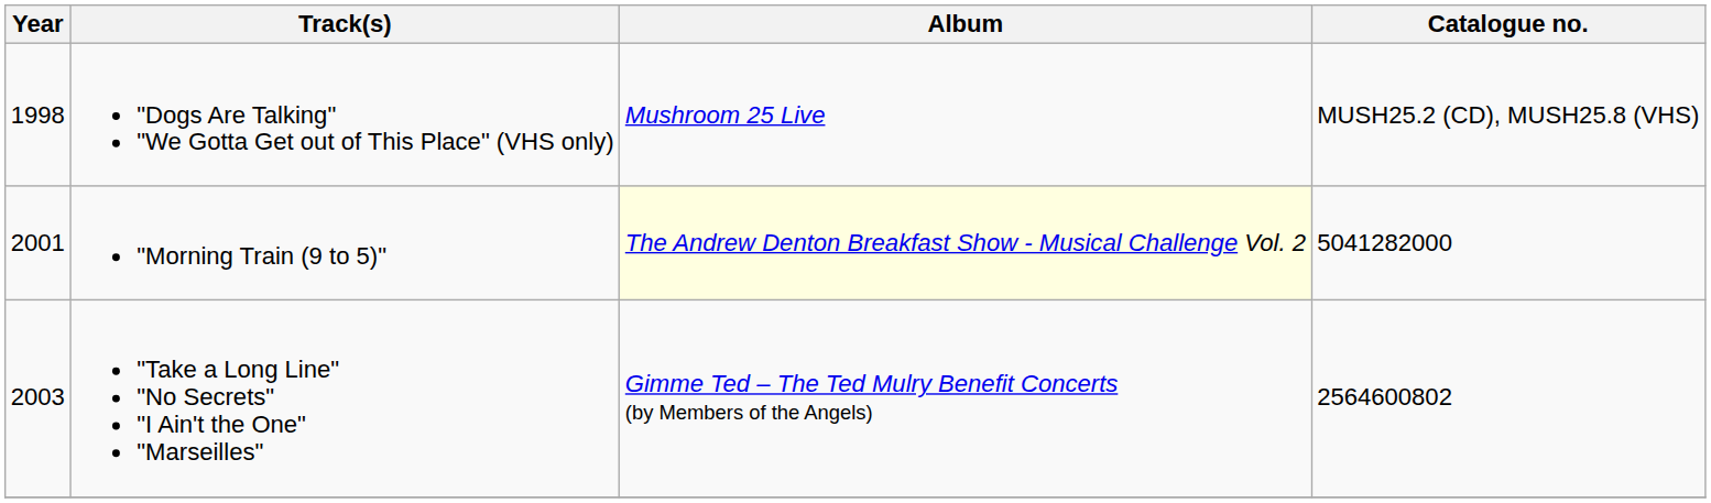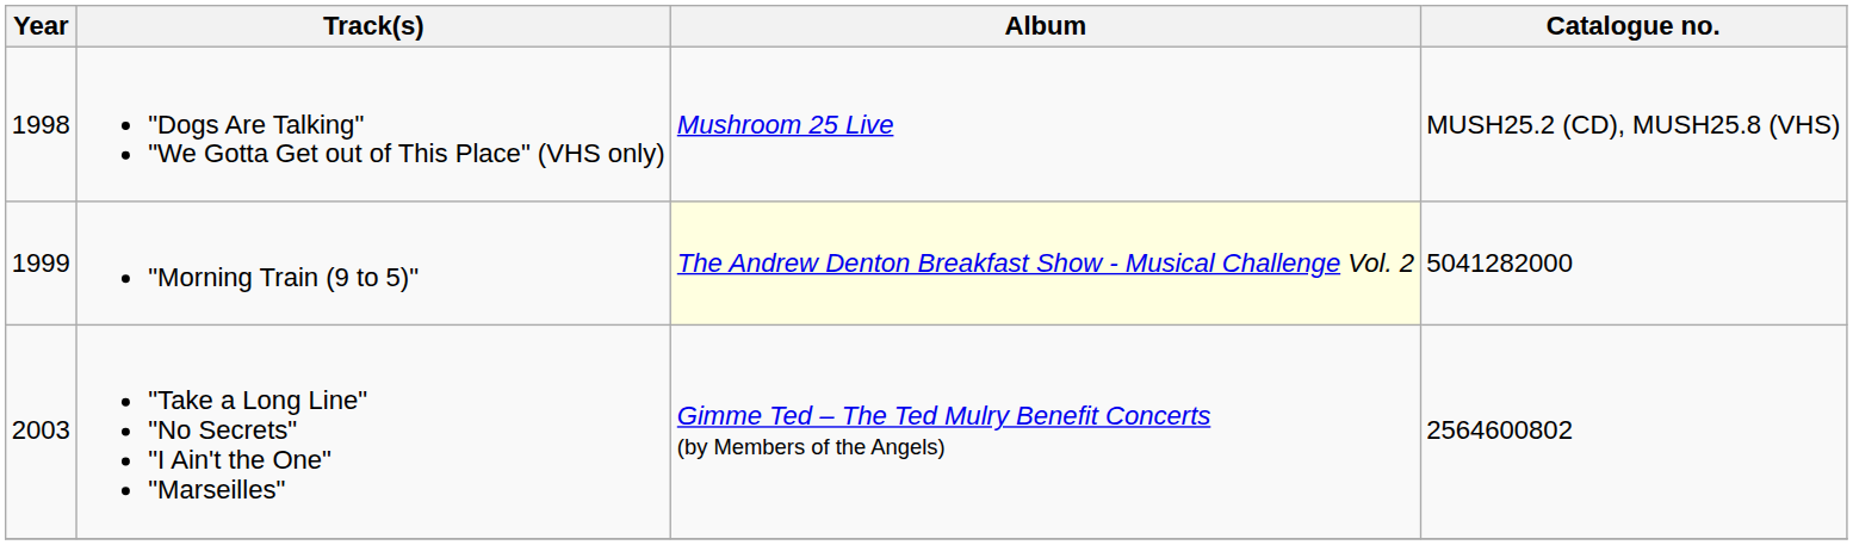 <table class="wikitable">
 <tr>
 <th style="width:35px;">Year</th>
 <th>Track(s)</th>
 <th>Album</th>
 <th>Catalogue no.</th>
 </tr>
 <tr>
 <td>1998</td>
 <td><br><ul><li>"Dogs Are Talking"</li><li>"We Gotta Get out of This Place" (VHS only)</li></ul></td>
 <td><em><a href='#'>Mushroom 25 Live</a></em></td>
 <td>MUSH25.2 (CD), MUSH25.8 (VHS)</td>
 </tr>
 <tr>
-<td>2001</td>
+<td>1999</td>
 <td><br><ul><li>"Morning Train (9 to 5)"</li></ul></td>
 <td style="background: lightyellow;"><em><a href='#'>The Andrew Denton Breakfast Show - Musical Challenge</a> Vol. 2</em></td>
 <td>5041282000</td>
 </tr>
 <tr>
 <td>2003</td>
 <td><br><ul><li>"Take a Long Line"</li><li>"No Secrets"</li><li>"I Ain't the One"</li><li>"Marseilles"</li></ul></td>
 <td><em><a href='#'>Gimme Ted – The Ted Mulry Benefit Concerts</a></em><br><small>(by Members of the Angels)</small></td>
 <td>2564600802</td>
 </tr>
 <tr>
 </tr>
 </table>
